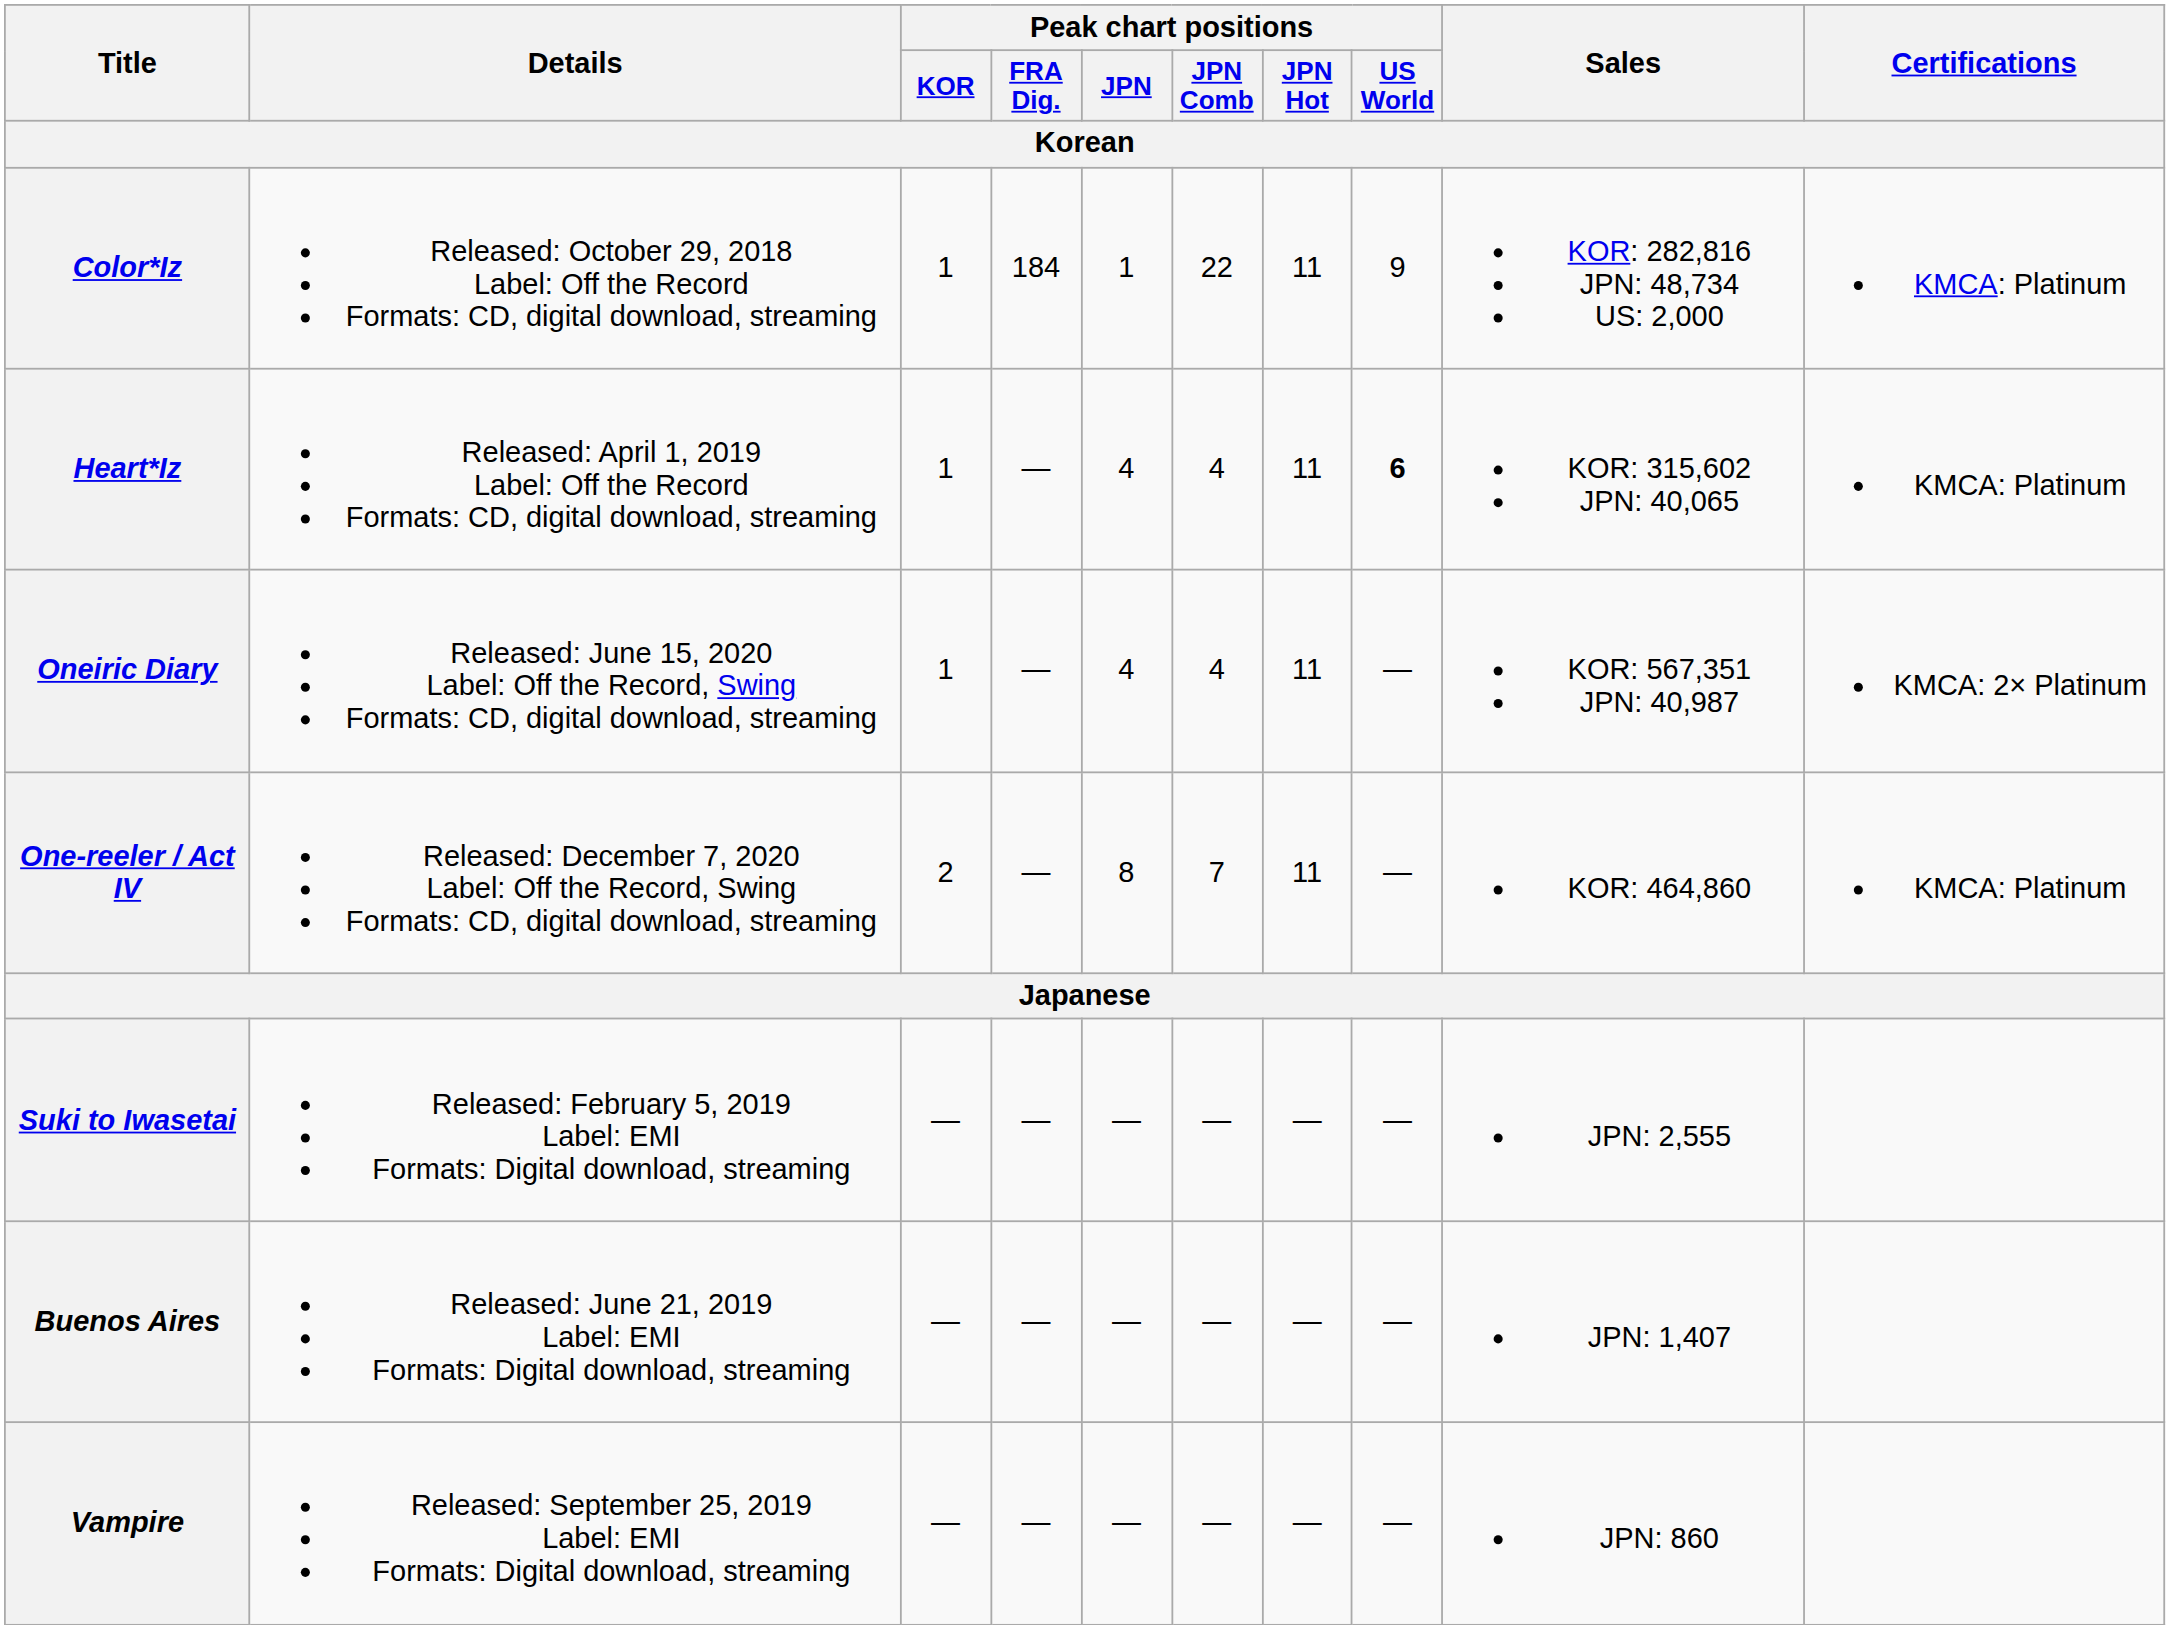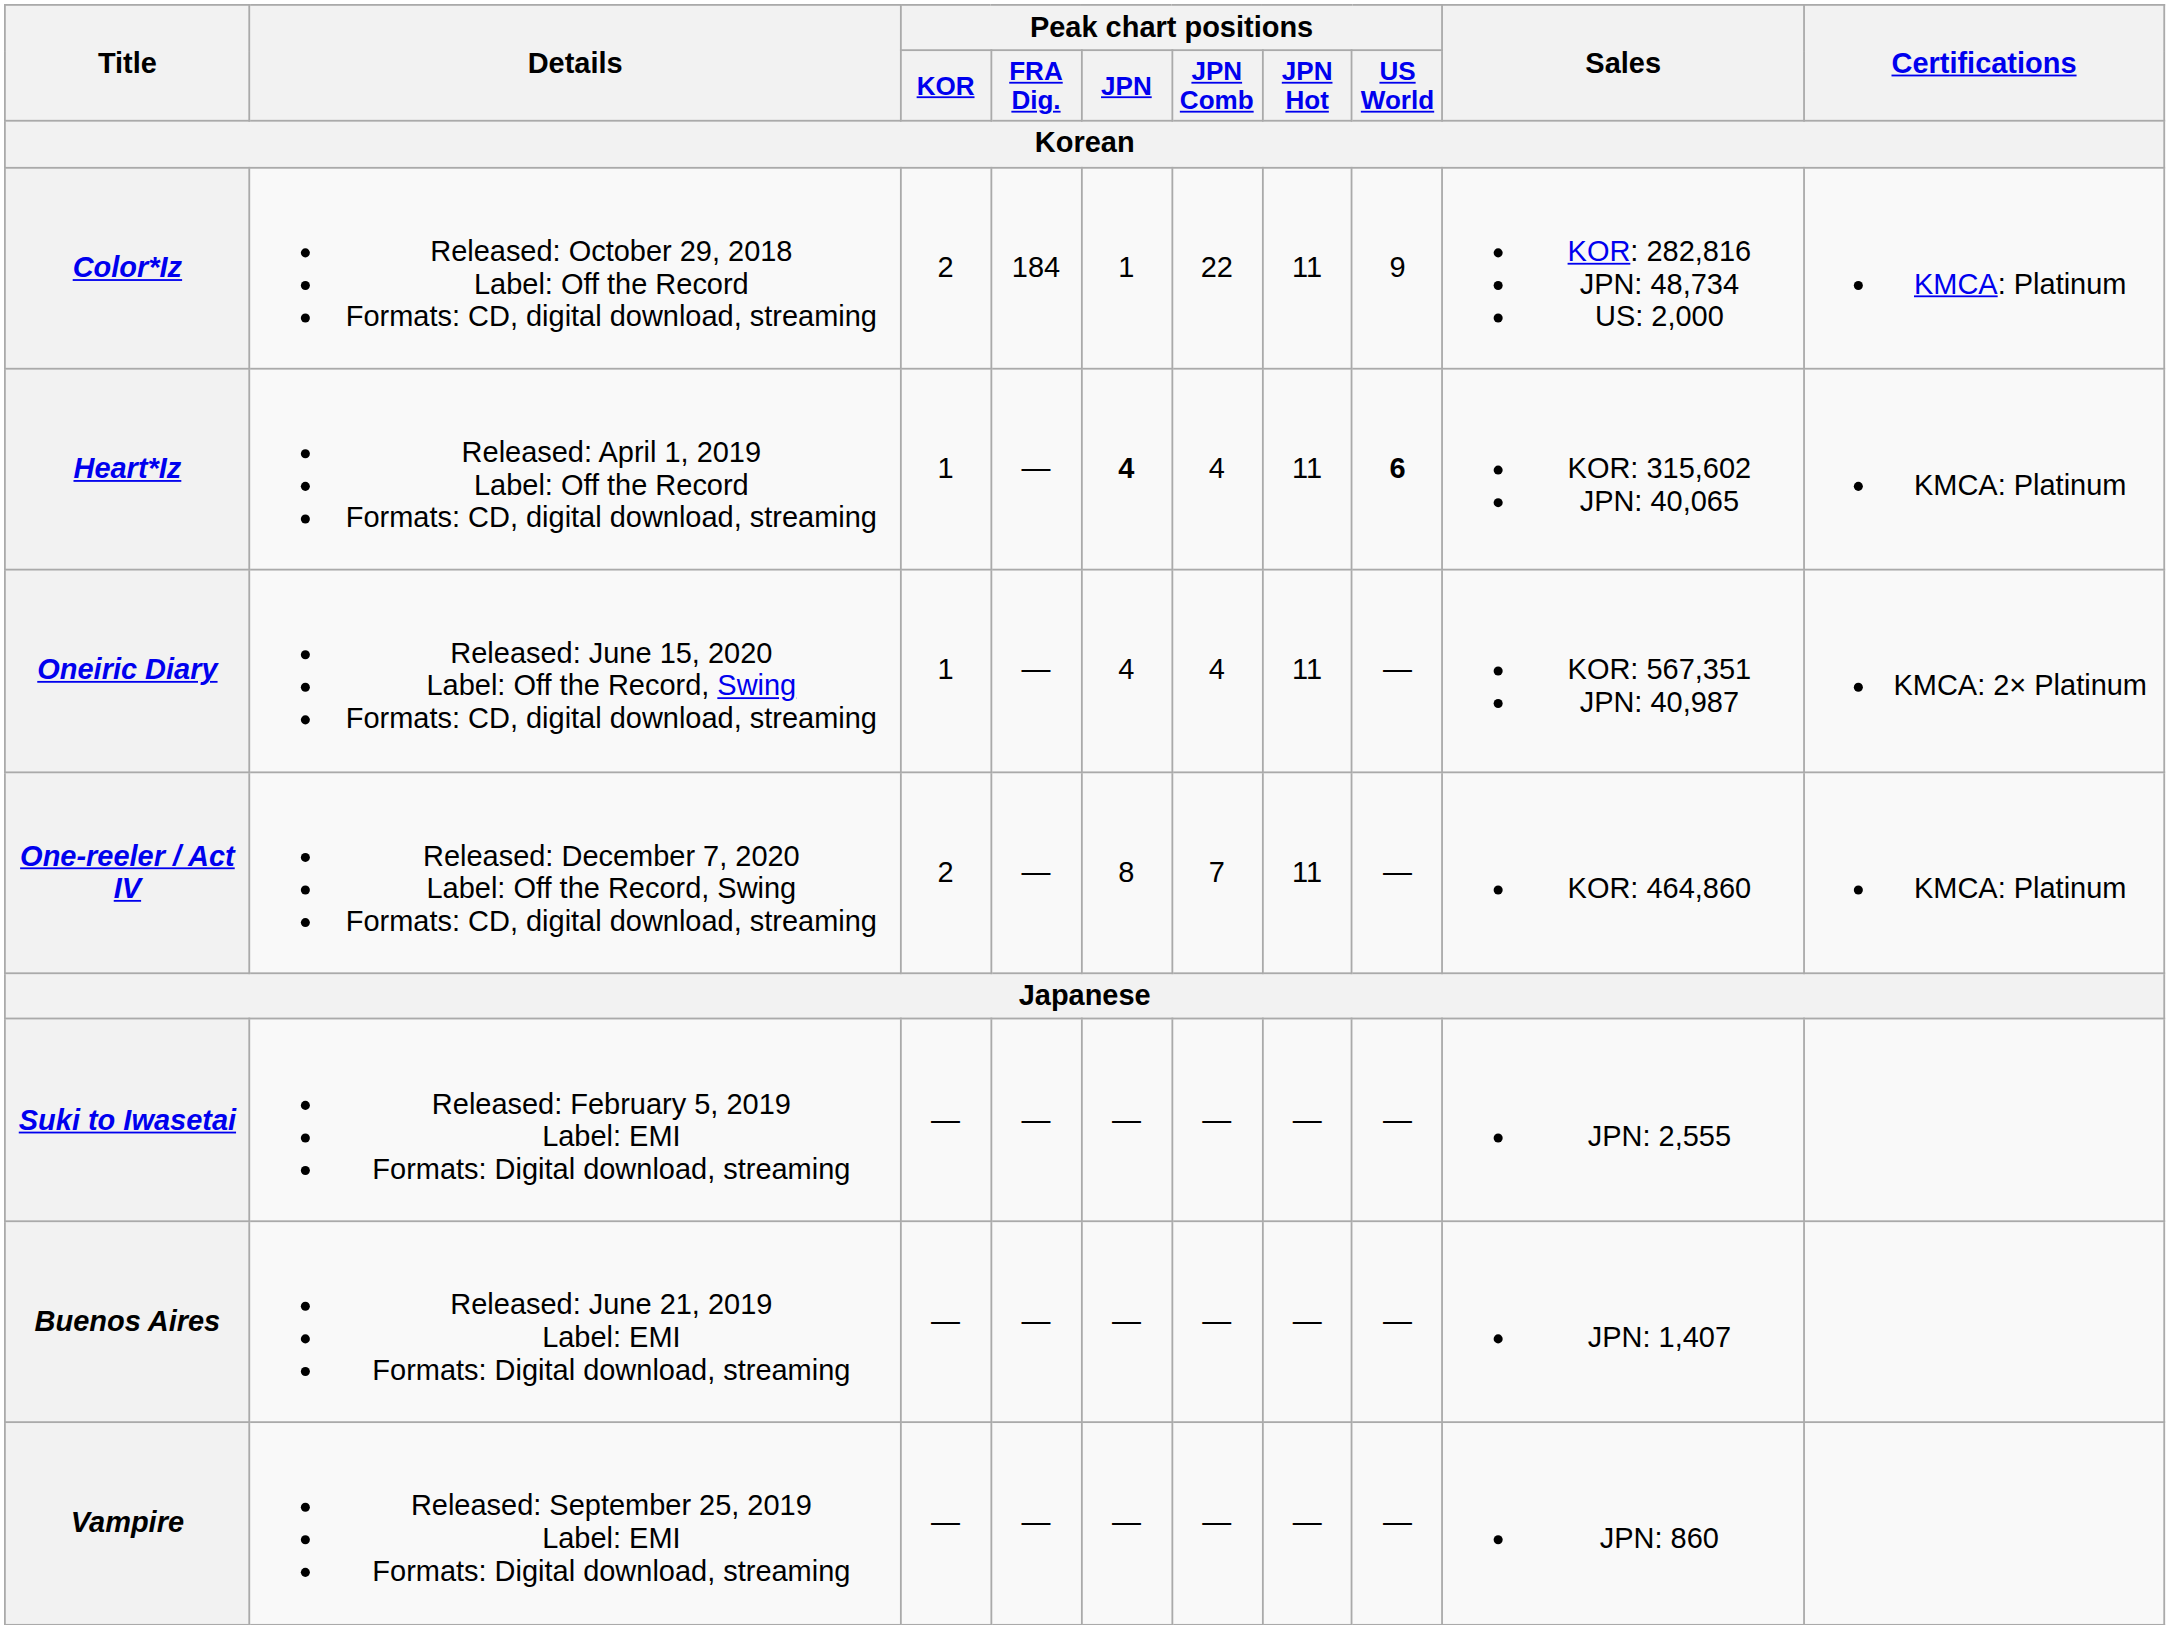 <table class="wikitable plainrowheaders" style="text-align:center;">
 <tr>
 <th rowspan="2" scope="col" style="width:8em;">Title</th>
 <th rowspan="2" scope="col" style="width:22em;">Details</th>
 <th colspan="6" scope="col">Peak chart positions</th>
 <th rowspan="2" scope="col" style="width:12em;">Sales</th>
 <th rowspan="2" scope="col" style="width:12em;"><a href='#'>Certifications</a></th>
 </tr>
 <tr>
 <th scope="col" style="width:3em;font-size:90%;"><a href='#'>KOR</a><br></th>
 <th scope="col" style="width:3em;font-size:90%;"><a href='#'>FRA<br>Dig.</a><br></th>
 <th scope="col" style="width:3em;font-size:90%;"><a href='#'>JPN</a><br></th>
 <th scope="col" style="width:3em;font-size:90%;"><a href='#'>JPN<br>Comb</a><br></th>
 <th scope="col" style="width:3em;font-size:90%;"><a href='#'>JPN Hot</a><br></th>
 <th scope="col" style="width:3em;font-size:90%;"><a href='#'>US World</a><br></th>
 </tr>
 <tr>
 <th colspan="12">Korean</th>
 </tr>
 <tr>
 <th scope="row"><em><a href='#'>Color*Iz</a></em></th>
 <td><br><ul><li>Released: October 29, 2018</li><li>Label: Off the Record</li><li>Formats: CD, digital download, streaming</li></ul></td>
-<td>1</td>
+<td>2</td>
 <td>184</td>
 <td>1</td>
 <td>22</td>
 <td>11</td>
 <td>9</td>
 <td><br><ul><li><a href='#'>KOR</a>: 282,816</li><li>JPN: 48,734</li><li>US: 2,000</li></ul></td>
 <td><br><ul><li><a href='#'>KMCA</a>: Platinum</li></ul></td>
 </tr>
 <tr>
 <th scope="row"><em><a href='#'>Heart*Iz</a></em></th>
 <td><br><ul><li>Released: April 1, 2019</li><li>Label: Off the Record</li><li>Formats: CD, digital download, streaming</li></ul></td>
 <td>1</td>
 <td>—</td>
-<td>4</td>
+<td><strong>4</strong></td>
 <td>4</td>
 <td>11</td>
 <td><strong>6</strong></td>
 <td><br><ul><li>KOR: 315,602</li><li>JPN: 40,065</li></ul></td>
 <td><br><ul><li>KMCA: Platinum</li></ul></td>
 </tr>
 <tr>
 <th scope="row"><em><a href='#'>Oneiric Diary</a></em></th>
 <td><br><ul><li>Released: June 15, 2020</li><li>Label: Off the Record, <a href='#'>Swing</a></li><li>Formats: CD, digital download, streaming</li></ul></td>
 <td>1</td>
 <td>—</td>
 <td>4</td>
 <td>4</td>
 <td>11</td>
 <td>—</td>
 <td><br><ul><li>KOR: 567,351</li><li>JPN: 40,987</li></ul></td>
 <td><br><ul><li>KMCA: 2× Platinum</li></ul></td>
 </tr>
 <tr>
 <th scope="row"><em><a href='#'>One-reeler / Act IV</a></em></th>
 <td><br><ul><li>Released: December 7, 2020</li><li>Label: Off the Record, Swing</li><li>Formats: CD, digital download, streaming</li></ul></td>
 <td>2</td>
 <td>—</td>
 <td>8</td>
 <td>7</td>
 <td>11</td>
 <td>—</td>
 <td><br><ul><li>KOR: 464,860</li></ul></td>
 <td><br><ul><li>KMCA: Platinum</li></ul></td>
 </tr>
 <tr>
 <th colspan="12">Japanese</th>
 </tr>
 <tr>
 <th scope="row"><em><a href='#'>Suki to Iwasetai</a></em></th>
 <td><br><ul><li>Released: February 5, 2019</li><li>Label: EMI</li><li>Formats: Digital download, streaming</li></ul></td>
 <td>—</td>
 <td>—</td>
 <td>—</td>
 <td>—</td>
 <td>—</td>
 <td>—</td>
 <td><br><ul><li>JPN: 2,555</li></ul></td>
 <td></td>
 </tr>
 <tr>
 <th scope="row"><em>Buenos Aires</em></th>
 <td><br><ul><li>Released: June 21, 2019</li><li>Label: EMI</li><li>Formats: Digital download, streaming</li></ul></td>
 <td>—</td>
 <td>—</td>
 <td>—</td>
 <td>—</td>
 <td>—</td>
 <td>—</td>
 <td><br><ul><li>JPN: 1,407</li></ul></td>
 <td></td>
 </tr>
 <tr>
 <th scope="row"><em>Vampire</em></th>
 <td><br><ul><li>Released: September 25, 2019</li><li>Label: EMI</li><li>Formats: Digital download, streaming</li></ul></td>
 <td>—</td>
 <td>—</td>
 <td>—</td>
 <td>—</td>
 <td>—</td>
 <td>—</td>
 <td><br><ul><li>JPN: 860</li></ul></td>
 <td></td>
 </tr>
 </table>
